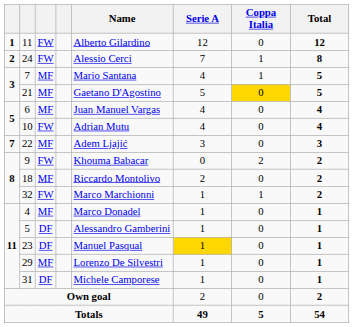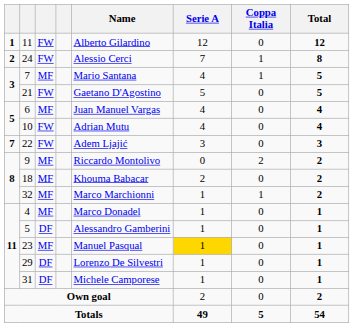 <table class="wikitable" style="text-align:center">
 <tr>
 <th width=15></th>
 <th width=15></th>
 <th width=15></th>
 <th width=15></th>
 <th width=145>Name</th>
 <th width=80><a href='#'>Serie A</a></th>
 <th width=80><a href='#'>Coppa Italia</a></th>
 <th width=80>Total</th>
 </tr>
 <tr>
 <td><strong>1</strong></td>
 <td>11</td>
 <td><a href='#'>FW</a></td>
 <td></td>
 <td align=left><a href='#'>Alberto Gilardino</a></td>
 <td>12</td>
 <td>0</td>
 <td><strong>12</strong></td>
 </tr>
 <tr>
 <td><strong>2</strong></td>
 <td>24</td>
 <td><a href='#'>FW</a></td>
 <td></td>
 <td align=left><a href='#'>Alessio Cerci</a></td>
 <td>7</td>
 <td>1</td>
 <td><strong>8</strong></td>
 </tr>
 <tr>
 <td rowspan=2><strong>3</strong></td>
 <td>7</td>
 <td><a href='#'>MF</a></td>
 <td></td>
 <td align=left><a href='#'>Mario Santana</a></td>
 <td>4</td>
 <td>1</td>
 <td><strong>5</strong></td>
 </tr>
 <tr>
 <td>21</td>
-<td><a href='#'>MF</a></td>
+<td><a href='#'>FW</a></td>
 <td></td>
 <td align=left><a href='#'>Gaetano D'Agostino</a></td>
 <td>5</td>
-<td style="background: gold;">0</td>
+<td>0</td>
 <td><strong>5</strong></td>
 </tr>
 <tr>
 <td rowspan=2><strong>5</strong></td>
 <td>6</td>
 <td><a href='#'>MF</a></td>
 <td></td>
 <td align=left><a href='#'>Juan Manuel Vargas</a></td>
 <td>4</td>
 <td>0</td>
 <td><strong>4</strong></td>
 </tr>
 <tr>
 <td>10</td>
 <td><a href='#'>FW</a></td>
 <td></td>
 <td align=left><a href='#'>Adrian Mutu</a></td>
 <td>4</td>
 <td>0</td>
 <td><strong>4</strong></td>
 </tr>
 <tr>
 <td><strong>7</strong></td>
 <td>22</td>
-<td><a href='#'>MF</a></td>
+<td><a href='#'>FW</a></td>
 <td></td>
 <td align=left><a href='#'>Adem Ljajić</a></td>
 <td>3</td>
 <td>0</td>
 <td><strong>3</strong></td>
 </tr>
 <tr>
 <td rowspan=3><strong>8</strong></td>
 <td>9</td>
-<td><a href='#'>FW</a></td>
+<td><a href='#'>MF</a></td>
 <td></td>
-<td align=left><a href='#'>Khouma Babacar</a></td>
+<td align=left><a href='#'>Riccardo Montolivo</a></td>
 <td>0</td>
 <td>2</td>
 <td><strong>2</strong></td>
 </tr>
 <tr>
 <td>18</td>
 <td><a href='#'>MF</a></td>
 <td></td>
-<td align=left><a href='#'>Riccardo Montolivo</a></td>
+<td align=left><a href='#'>Khouma Babacar</a></td>
 <td>2</td>
 <td>0</td>
 <td><strong>2</strong></td>
 </tr>
 <tr>
 <td>32</td>
-<td><a href='#'>FW</a></td>
+<td><a href='#'>MF</a></td>
 <td></td>
 <td align=left><a href='#'>Marco Marchionni</a></td>
 <td>1</td>
 <td>1</td>
 <td><strong>2</strong></td>
 </tr>
 <tr>
 <td rowspan=5><strong>11</strong></td>
 <td>4</td>
 <td><a href='#'>MF</a></td>
 <td></td>
 <td align=left><a href='#'>Marco Donadel</a></td>
 <td>1</td>
 <td>0</td>
 <td><strong>1</strong></td>
 </tr>
 <tr>
 <td>5</td>
 <td><a href='#'>DF</a></td>
 <td></td>
 <td align=left><a href='#'>Alessandro Gamberini</a></td>
 <td>1</td>
 <td>0</td>
 <td><strong>1</strong></td>
 </tr>
 <tr>
 <td>23</td>
-<td><a href='#'>DF</a></td>
+<td><a href='#'>MF</a></td>
 <td></td>
 <td align=left><a href='#'>Manuel Pasqual</a></td>
 <td style="background: gold;">1</td>
 <td>0</td>
 <td><strong>1</strong></td>
 </tr>
 <tr>
 <td>29</td>
-<td><a href='#'>MF</a></td>
+<td><a href='#'>DF</a></td>
 <td></td>
 <td align=left><a href='#'>Lorenzo De Silvestri</a></td>
 <td>1</td>
 <td>0</td>
 <td><strong>1</strong></td>
 </tr>
 <tr>
 <td>31</td>
 <td><a href='#'>DF</a></td>
 <td></td>
 <td align=left><a href='#'>Michele Camporese</a></td>
 <td>1</td>
 <td>0</td>
 <td><strong>1</strong></td>
 </tr>
 <tr>
 <td colspan=5><strong>Own goal</strong></td>
 <td>2</td>
 <td>0</td>
 <td><strong>2</strong></td>
 </tr>
 <tr>
 <td colspan=5><strong>Totals</strong></td>
 <td><strong>49</strong></td>
 <td><strong>5</strong></td>
 <td><strong>54</strong></td>
 </tr>
 </table>
